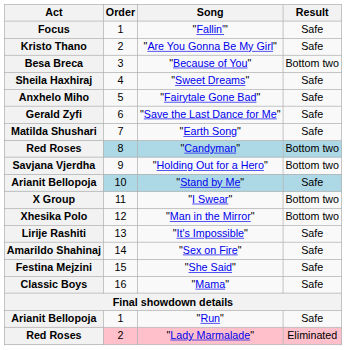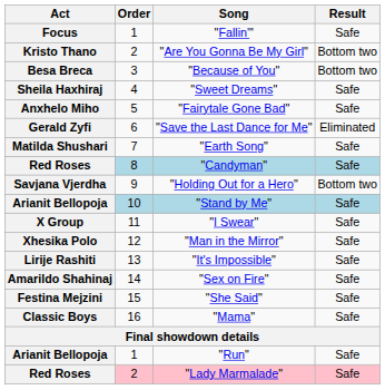 <table class="wikitable plainrowheaders" style="text-align:center;">
 <tr>
 <th scope="col">Act</th>
 <th scope="col">Order</th>
 <th scope="col">Song</th>
 <th scope="col">Result</th>
 </tr>
 <tr>
 <th scope="row">Focus</th>
 <td>1</td>
 <td>"<a href='#'>Fallin'</a>"</td>
 <td>Safe</td>
 </tr>
 <tr>
 <th scope="row">Kristo Thano</th>
 <td>2</td>
 <td>"<a href='#'>Are You Gonna Be My Girl</a>"</td>
-<td>Safe</td>
+<td>Bottom two</td>
 </tr>
 <tr>
 <th scope="row">Besa Breca</th>
 <td>3</td>
 <td>"<a href='#'>Because of You</a>"</td>
 <td>Bottom two</td>
 </tr>
 <tr>
 <th scope="row">Sheila Haxhiraj</th>
 <td>4</td>
 <td>"<a href='#'>Sweet Dreams</a>"</td>
 <td>Safe</td>
 </tr>
 <tr>
 <th scope="row">Anxhelo Miho</th>
 <td>5</td>
 <td>"<a href='#'>Fairytale Gone Bad</a>"</td>
 <td>Safe</td>
 </tr>
 <tr>
 <th scope="row">Gerald Zyfi</th>
 <td>6</td>
 <td>"<a href='#'>Save the Last Dance for Me</a>"</td>
-<td>Safe</td>
+<td>Eliminated</td>
 </tr>
 <tr>
 <th scope="row">Matilda Shushari</th>
 <td>7</td>
 <td>"<a href='#'>Earth Song</a>"</td>
 <td>Safe</td>
 </tr>
 <tr style="background:lightblue;">
 <th scope="row">Red Roses</th>
 <td>8</td>
 <td>"<a href='#'>Candyman</a>"</td>
-<td>Bottom two</td>
+<td>Safe</td>
 </tr>
 <tr>
 <th scope="row">Savjana Vjerdha</th>
 <td>9</td>
 <td>"<a href='#'>Holding Out for a Hero</a>"</td>
 <td>Bottom two</td>
 </tr>
 <tr style="background:lightblue;">
 <th scope="row">Arianit Bellopoja</th>
 <td>10</td>
 <td>"<a href='#'>Stand by Me</a>"</td>
 <td>Safe</td>
 </tr>
 <tr>
 <th scope="row">X Group</th>
 <td>11</td>
 <td>"<a href='#'>I Swear</a>"</td>
-<td>Bottom two</td>
+<td>Safe</td>
 </tr>
 <tr>
 <th scope="row">Xhesika Polo</th>
 <td>12</td>
 <td>"<a href='#'>Man in the Mirror</a>"</td>
-<td>Bottom two</td>
+<td>Safe</td>
 </tr>
 <tr>
 <th scope="row">Lirije Rashiti</th>
 <td>13</td>
 <td>"<a href='#'>It's Impossible</a>"</td>
 <td>Safe</td>
 </tr>
 <tr>
 <th scope="row">Amarildo Shahinaj</th>
 <td>14</td>
 <td>"<a href='#'>Sex on Fire</a>"</td>
 <td>Safe</td>
 </tr>
 <tr>
 <th scope="row">Festina Mejzini</th>
 <td>15</td>
 <td>"<a href='#'>She Said</a>"</td>
 <td>Safe</td>
 </tr>
 <tr>
 <th scope="row">Classic Boys</th>
 <td>16</td>
 <td>"<a href='#'>Mama</a>"</td>
 <td>Safe</td>
 </tr>
 <tr>
 <th colspan="5">Final showdown details</th>
 </tr>
 <tr>
 <th scope="row">Arianit Bellopoja</th>
 <td>1</td>
 <td>"<a href='#'>Run</a>"</td>
 <td>Safe</td>
 </tr>
 <tr style="background:pink;">
 <th scope="row">Red Roses</th>
 <td>2</td>
 <td>"<a href='#'>Lady Marmalade</a>"</td>
-<td>Eliminated</td>
+<td>Safe</td>
 </tr>
 </table>
